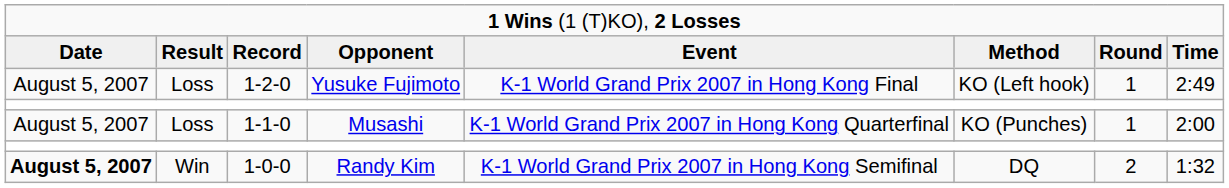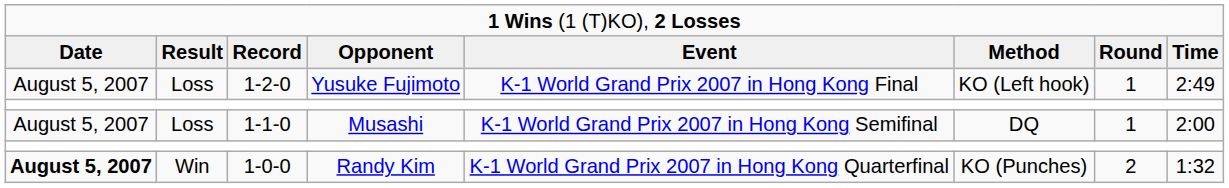 <table class="wikitable" style="margin:0.5em auto; font-size:85%; text-align:center;">
 <tr>
 <td style="text-align: center" colspan=8><strong>1 Wins</strong> (1 (T)KO), <strong>2 Losses</strong></td>
 </tr>
 <tr>
 <td align="center" style="border-style: none none solid solid; background: #f0f0f0"><strong>Date</strong></td>
 <td align="center" style="border-style: none none solid solid; background: #f0f0f0"><strong>Result</strong></td>
 <td align="center" style="border-style: none none solid solid; background: #f0f0f0"><strong>Record</strong></td>
 <td align="center" style="border-style: none none solid solid; background: #f0f0f0"><strong>Opponent</strong></td>
 <td align="center" style="border-style: none none solid solid; background: #f0f0f0"><strong>Event</strong></td>
 <td align="center" style="border-style: none none solid solid; background: #f0f0f0"><strong>Method</strong></td>
 <td align="center" style="border-style: none none solid solid; background: #f0f0f0"><strong>Round</strong></td>
 <td align="center" style="border-style: none none solid solid; background: #f0f0f0"><strong>Time</strong></td>
 </tr>
 <tr>
 <td>August 5, 2007</td>
 <td>Loss</td>
 <td>1-2-0</td>
 <td> <a href='#'>Yusuke Fujimoto</a></td>
 <td><a href='#'>K-1 World Grand Prix 2007 in Hong Kong</a> Final</td>
 <td>KO (Left hook)</td>
 <td>1</td>
 <td>2:49</td>
 </tr>
 <tr>
 <th style=background:white colspan=9></th>
 </tr>
 <tr>
 <td>August 5, 2007</td>
 <td>Loss</td>
 <td>1-1-0</td>
 <td> <a href='#'>Musashi</a></td>
-<td><a href='#'>K-1 World Grand Prix 2007 in Hong Kong</a> Quarterfinal</td>
-<td>KO (Punches)</td>
+<td><a href='#'>K-1 World Grand Prix 2007 in Hong Kong</a> Semifinal</td>
+<td>DQ</td>
 <td>1</td>
 <td>2:00</td>
 </tr>
 <tr>
 <th style=background:white colspan=9></th>
 </tr>
 <tr>
 <td><strong>August 5, 2007</strong></td>
 <td>Win</td>
 <td>1-0-0</td>
 <td> <a href='#'>Randy Kim</a></td>
-<td><a href='#'>K-1 World Grand Prix 2007 in Hong Kong</a> Semifinal</td>
-<td>DQ</td>
+<td><a href='#'>K-1 World Grand Prix 2007 in Hong Kong</a> Quarterfinal</td>
+<td>KO (Punches)</td>
 <td>2</td>
 <td>1:32</td>
 </tr>
 </table>
